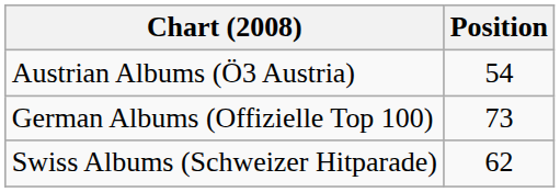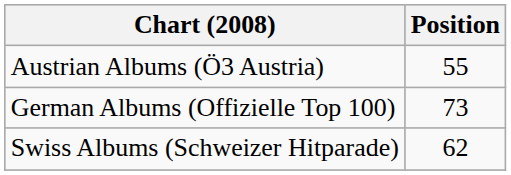 <table class="wikitable sortable">
 <tr>
 <th>Chart (2008)</th>
 <th>Position</th>
 </tr>
 <tr>
 <td>Austrian Albums (Ö3 Austria)</td>
-<td style="text-align:center;">54</td>
+<td style="text-align:center;">55</td>
 </tr>
 <tr>
 <td>German Albums (Offizielle Top 100)</td>
 <td style="text-align:center;">73</td>
 </tr>
 <tr>
 <td>Swiss Albums (Schweizer Hitparade)</td>
 <td style="text-align:center;">62</td>
 </tr>
 </table>
